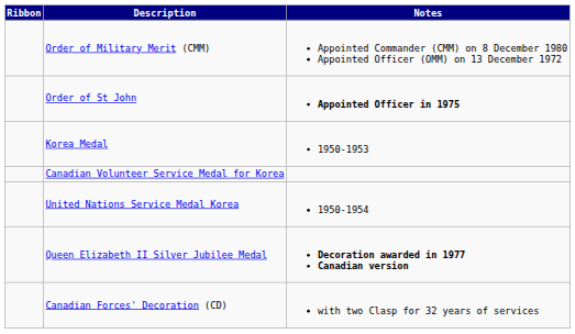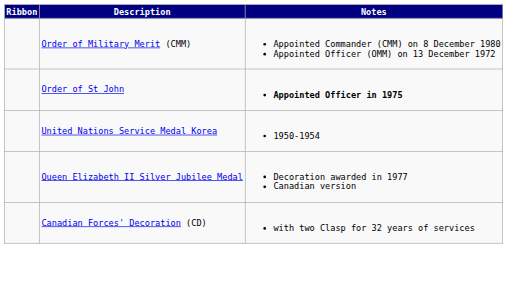 <table class="wikitable">
 <tr style="background:Navy;color:White" align="center">
 <td><strong>Ribbon</strong></td>
 <td><strong>Description</strong></td>
 <td><strong>Notes</strong></td>
 </tr>
 <tr>
 <td></td>
 <td><a href='#'>Order of Military Merit</a> (CMM)</td>
 <td><br><ul><li>Appointed Commander (CMM) on 8 December 1980</li><li>Appointed Officer (OMM) on 13 December 1972 </li></ul></td>
 </tr>
 <tr>
 <td></td>
 <td><a href='#'>Order of St John</a></td>
 <td><strong><br><ul><li>Appointed Officer in 1975</li></ul></strong></td>
 </tr>
 <tr>
 <td></td>
-<td><a href='#'>Korea Medal</a></td>
-<td><br><ul><li>1950-1953</li></ul></td>
-</tr>
-<tr>
-<td></td>
-<td><a href='#'>Canadian Volunteer Service Medal for Korea</a></td>
-<td></td>
-</tr>
-<tr>
-<td></td>
 <td><a href='#'>United Nations Service Medal Korea</a></td>
 <td><br><ul><li>1950-1954</li></ul></td>
 </tr>
 <tr>
 <td></td>
 <td><a href='#'>Queen Elizabeth II Silver Jubilee Medal</a></td>
-<td><strong><br><ul><li>Decoration awarded in 1977</li><li>Canadian version</li></ul></strong></td>
+<td><br><ul><li>Decoration awarded in 1977</li><li>Canadian version</li></ul></td>
 </tr>
 <tr>
 <td></td>
 <td><a href='#'>Canadian Forces' Decoration</a> (CD)</td>
 <td><br><ul><li>with two Clasp for 32 years of services</li></ul></td>
 </tr>
 </table>
